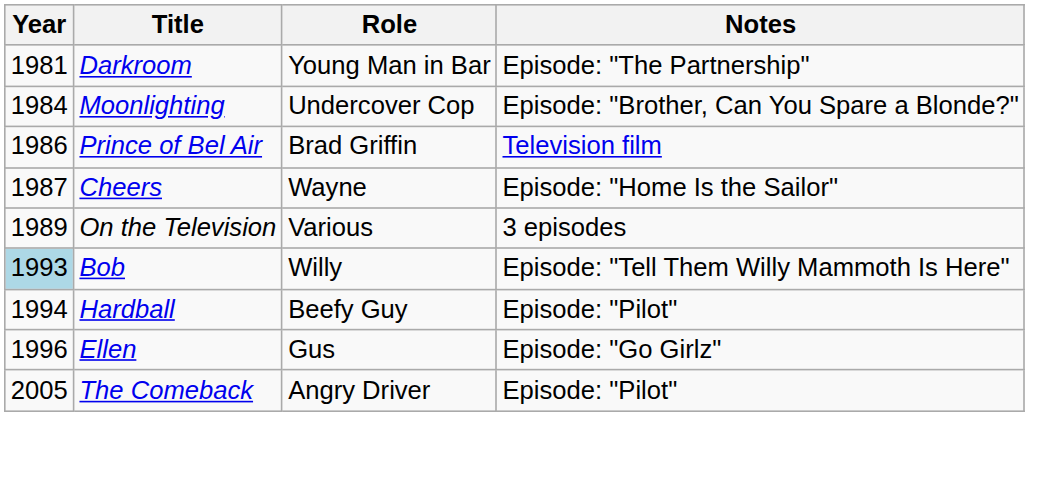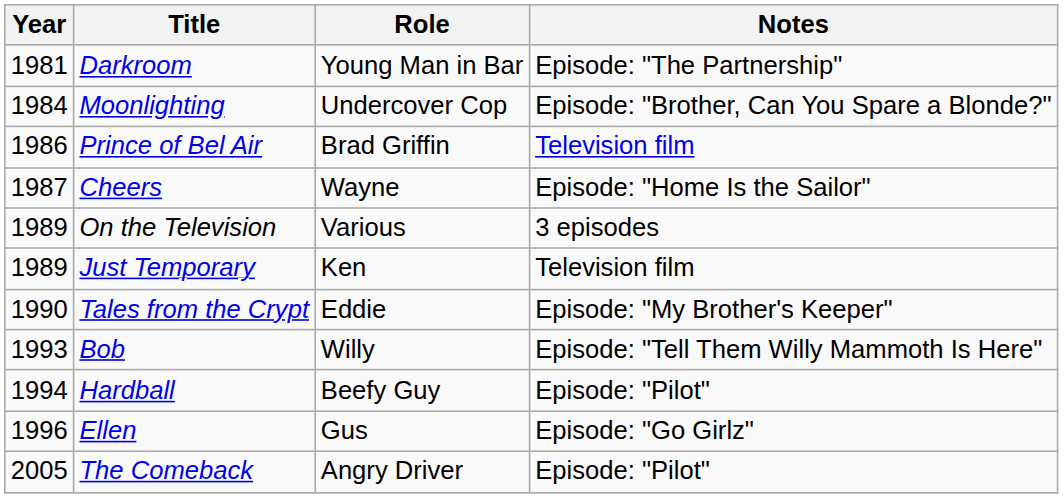 <table class="wikitable sortable">
 <tr>
 <th>Year</th>
 <th>Title</th>
 <th>Role</th>
 <th>Notes</th>
 </tr>
 <tr>
 <td>1981</td>
 <td><a href='#'><em>Darkroom</em></a></td>
 <td>Young Man in Bar</td>
 <td>Episode: "The Partnership"</td>
 </tr>
 <tr>
 <td>1984</td>
 <td><a href='#'><em>Moonlighting</em></a></td>
 <td>Undercover Cop</td>
 <td>Episode: "Brother, Can You Spare a Blonde?"</td>
 </tr>
 <tr>
 <td>1986</td>
 <td><em><a href='#'>Prince of Bel Air</a></em></td>
 <td>Brad Griffin</td>
 <td><a href='#'>Television film</a></td>
 </tr>
 <tr>
 <td>1987</td>
 <td><em><a href='#'>Cheers</a></em></td>
 <td>Wayne</td>
 <td>Episode: "Home Is the Sailor"</td>
 </tr>
 <tr>
 <td>1989</td>
 <td><em>On the Television</em></td>
 <td>Various</td>
 <td>3 episodes</td>
 </tr>
 <tr>
-<td style="background: lightblue;">1993</td>
+<td>1989</td>
+<td><em><a href='#'>Just Temporary</a></em></td>
+<td>Ken</td>
+<td>Television film</td>
+</tr>
+<tr>
+<td>1990</td>
+<td><a href='#'><em>Tales from the Crypt</em></a></td>
+<td>Eddie</td>
+<td>Episode: "My Brother's Keeper"</td>
+</tr>
+<tr>
+<td>1993</td>
 <td><a href='#'><em>Bob</em></a></td>
 <td>Willy</td>
 <td>Episode: "Tell Them Willy Mammoth Is Here"</td>
 </tr>
 <tr>
 <td>1994</td>
 <td><a href='#'><em>Hardball</em></a></td>
 <td>Beefy Guy</td>
 <td>Episode: "Pilot"</td>
 </tr>
 <tr>
 <td>1996</td>
 <td><a href='#'><em>Ellen</em></a></td>
 <td>Gus</td>
 <td>Episode: "Go Girlz"</td>
 </tr>
 <tr>
 <td>2005</td>
 <td><a href='#'><em>The Comeback</em></a></td>
 <td>Angry Driver</td>
 <td>Episode: "Pilot"</td>
 </tr>
 </table>
